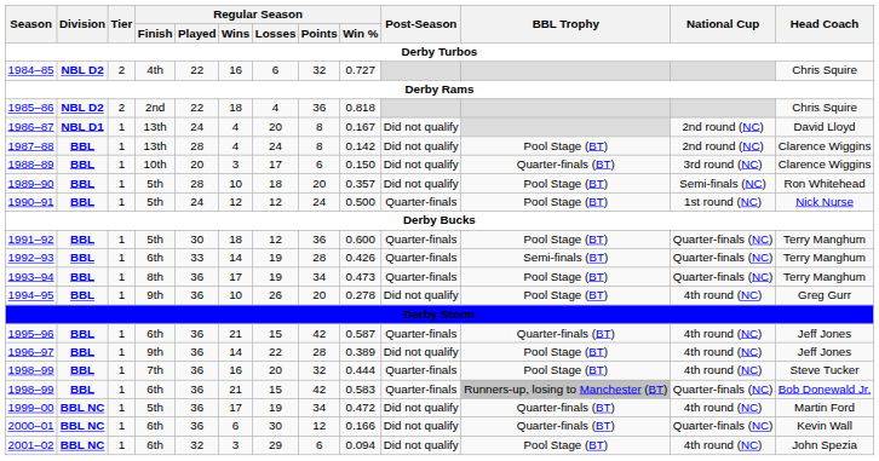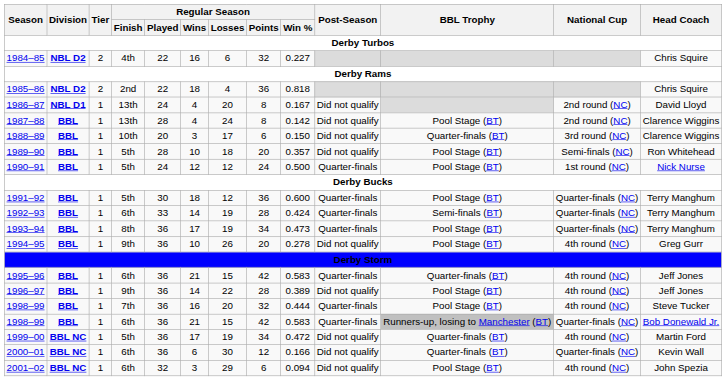 <table class="wikitable" style="font-size:100%;">
 <tr bgcolor="#efefef">
 <th rowspan="2">Season</th>
 <th rowspan="2">Division</th>
 <th rowspan="2">Tier</th>
 <th colspan="6">Regular Season</th>
 <th rowspan="2">Post-Season</th>
 <th rowspan="2">BBL Trophy</th>
 <th rowspan="2">National Cup</th>
 <th rowspan="2">Head Coach</th>
 </tr>
 <tr>
 <th>Finish</th>
 <th>Played</th>
 <th>Wins</th>
 <th>Losses</th>
 <th>Points</th>
 <th>Win %</th>
 </tr>
 <tr>
 <td colspan="13" align=center bgcolor="white"><span><strong>Derby Turbos</strong></span></td>
 </tr>
 <tr>
 <td style="text-align:center;"><a href='#'>1984–85</a></td>
 <td style="text-align:center;"><strong><a href='#'>NBL D2</a></strong></td>
 <td style="text-align:center;">2</td>
 <td style="text-align:center;">4th</td>
 <td style="text-align:center;">22</td>
 <td style="text-align:center;">16</td>
 <td style="text-align:center;">6</td>
 <td style="text-align:center;">32</td>
-<td style="text-align:center;">0.727</td>
+<td style="text-align:center;">0.227</td>
 <td style="text-align:center;"bgcolor=#DCDCDC></td>
 <td style="text-align:center;"bgcolor=#DCDCDC></td>
 <td style="text-align:center;"bgcolor=#DCDCDC></td>
 <td style="text-align:center;">Chris Squire</td>
 </tr>
 <tr>
 <td colspan="13" align=center bgcolor="white"><span><strong>Derby Rams</strong></span></td>
 </tr>
 <tr>
 <td style="text-align:center;"><a href='#'>1985–86</a></td>
 <td style="text-align:center;"><strong><a href='#'>NBL D2</a></strong></td>
 <td style="text-align:center;">2</td>
 <td style="text-align:center;">2nd</td>
 <td style="text-align:center;">22</td>
 <td style="text-align:center;">18</td>
 <td style="text-align:center;">4</td>
 <td style="text-align:center;">36</td>
 <td style="text-align:center;">0.818</td>
 <td style="text-align:center;"bgcolor=#DCDCDC></td>
 <td style="text-align:center;"bgcolor=#DCDCDC></td>
 <td style="text-align:center;"bgcolor=#DCDCDC></td>
 <td style="text-align:center;">Chris Squire</td>
 </tr>
 <tr>
 <td style="text-align:center;"><a href='#'>1986–87</a></td>
 <td style="text-align:center;"><strong><a href='#'>NBL D1</a></strong></td>
 <td style="text-align:center;">1</td>
 <td style="text-align:center;">13th</td>
 <td style="text-align:center;">24</td>
 <td style="text-align:center;">4</td>
 <td style="text-align:center;">20</td>
 <td style="text-align:center;">8</td>
 <td style="text-align:center;">0.167</td>
 <td style="text-align:center;">Did not qualify</td>
 <td style="text-align:center;"bgcolor=#DCDCDC></td>
 <td style="text-align:center;">2nd round (<a href='#'>NC</a>)</td>
 <td style="text-align:center;">David Lloyd</td>
 </tr>
 <tr>
 <td style="text-align:center;"><a href='#'>1987–88</a></td>
 <td style="text-align:center;"><strong><a href='#'>BBL</a></strong></td>
 <td style="text-align:center;">1</td>
 <td style="text-align:center;">13th</td>
 <td style="text-align:center;">28</td>
 <td style="text-align:center;">4</td>
 <td style="text-align:center;">24</td>
 <td style="text-align:center;">8</td>
 <td style="text-align:center;">0.142</td>
 <td style="text-align:center;">Did not qualify</td>
 <td style="text-align:center;">Pool Stage (<a href='#'>BT</a>)</td>
 <td style="text-align:center;">2nd round (<a href='#'>NC</a>)</td>
 <td style="text-align:center;">Clarence Wiggins</td>
 </tr>
 <tr>
 <td style="text-align:center;"><a href='#'>1988–89</a></td>
 <td style="text-align:center;"><strong><a href='#'>BBL</a></strong></td>
 <td style="text-align:center;">1</td>
 <td style="text-align:center;">10th</td>
 <td style="text-align:center;">20</td>
 <td style="text-align:center;">3</td>
 <td style="text-align:center;">17</td>
 <td style="text-align:center;">6</td>
 <td style="text-align:center;">0.150</td>
 <td style="text-align:center;">Did not qualify</td>
 <td style="text-align:center;">Quarter-finals (<a href='#'>BT</a>)</td>
 <td style="text-align:center;">3rd round (<a href='#'>NC</a>)</td>
 <td style="text-align:center;">Clarence Wiggins</td>
 </tr>
 <tr>
 <td style="text-align:center;"><a href='#'>1989–90</a></td>
 <td style="text-align:center;"><strong><a href='#'>BBL</a></strong></td>
 <td style="text-align:center;">1</td>
 <td style="text-align:center;">5th</td>
 <td style="text-align:center;">28</td>
 <td style="text-align:center;">10</td>
 <td style="text-align:center;">18</td>
 <td style="text-align:center;">20</td>
 <td style="text-align:center;">0.357</td>
 <td style="text-align:center;">Did not qualify</td>
 <td style="text-align:center;">Pool Stage (<a href='#'>BT</a>)</td>
 <td style="text-align:center;">Semi-finals (<a href='#'>NC</a>)</td>
 <td style="text-align:center;">Ron Whitehead</td>
 </tr>
 <tr>
 <td style="text-align:center;"><a href='#'>1990–91</a></td>
 <td style="text-align:center;"><strong><a href='#'>BBL</a></strong></td>
 <td style="text-align:center;">1</td>
 <td style="text-align:center;">5th</td>
 <td style="text-align:center;">24</td>
 <td style="text-align:center;">12</td>
 <td style="text-align:center;">12</td>
 <td style="text-align:center;">24</td>
 <td style="text-align:center;">0.500</td>
 <td style="text-align:center;">Quarter-finals</td>
 <td style="text-align:center;">Pool Stage (<a href='#'>BT</a>)</td>
 <td style="text-align:center;">1st round (<a href='#'>NC</a>)</td>
 <td style="text-align:center;"><a href='#'>Nick Nurse</a></td>
 </tr>
 <tr>
 <td colspan="13" align=center bgcolor="white"><span><strong>Derby Bucks</strong></span></td>
 </tr>
 <tr>
 <td style="text-align:center;"><a href='#'>1991–92</a></td>
 <td style="text-align:center;"><strong><a href='#'>BBL</a></strong></td>
 <td style="text-align:center;">1</td>
 <td style="text-align:center;">5th</td>
 <td style="text-align:center;">30</td>
 <td style="text-align:center;">18</td>
 <td style="text-align:center;">12</td>
 <td style="text-align:center;">36</td>
 <td style="text-align:center;">0.600</td>
 <td style="text-align:center;">Quarter-finals</td>
 <td style="text-align:center;">Pool Stage (<a href='#'>BT</a>)</td>
 <td style="text-align:center;">Quarter-finals (<a href='#'>NC</a>)</td>
 <td style="text-align:center;">Terry Manghum</td>
 </tr>
 <tr>
 <td style="text-align:center;"><a href='#'>1992–93</a></td>
 <td style="text-align:center;"><strong><a href='#'>BBL</a></strong></td>
 <td style="text-align:center;">1</td>
 <td style="text-align:center;">6th</td>
 <td style="text-align:center;">33</td>
 <td style="text-align:center;">14</td>
 <td style="text-align:center;">19</td>
 <td style="text-align:center;">28</td>
-<td style="text-align:center;">0.426</td>
+<td style="text-align:center;">0.424</td>
 <td style="text-align:center;">Quarter-finals</td>
 <td style="text-align:center;">Semi-finals (<a href='#'>BT</a>)</td>
 <td style="text-align:center;">Quarter-finals (<a href='#'>NC</a>)</td>
 <td style="text-align:center;">Terry Manghum</td>
 </tr>
 <tr>
 <td style="text-align:center;"><a href='#'>1993–94</a></td>
 <td style="text-align:center;"><strong><a href='#'>BBL</a></strong></td>
 <td style="text-align:center;">1</td>
 <td style="text-align:center;">8th</td>
 <td style="text-align:center;">36</td>
 <td style="text-align:center;">17</td>
 <td style="text-align:center;">19</td>
 <td style="text-align:center;">34</td>
 <td style="text-align:center;">0.473</td>
 <td style="text-align:center;">Quarter-finals</td>
 <td style="text-align:center;">Pool Stage (<a href='#'>BT</a>)</td>
 <td style="text-align:center;">Quarter-finals (<a href='#'>NC</a>)</td>
 <td style="text-align:center;">Terry Manghum</td>
 </tr>
 <tr>
 <td style="text-align:center;"><a href='#'>1994–95</a></td>
 <td style="text-align:center;"><strong><a href='#'>BBL</a></strong></td>
 <td style="text-align:center;">1</td>
 <td style="text-align:center;">9th</td>
 <td style="text-align:center;">36</td>
 <td style="text-align:center;">10</td>
 <td style="text-align:center;">26</td>
 <td style="text-align:center;">20</td>
 <td style="text-align:center;">0.278</td>
 <td style="text-align:center;">Did not qualify</td>
 <td style="text-align:center;">Pool Stage (<a href='#'>BT</a>)</td>
 <td style="text-align:center;">4th round (<a href='#'>NC</a>)</td>
 <td style="text-align:center;">Greg Gurr</td>
 </tr>
 <tr>
 <td colspan="13" align=center bgcolor="blue"><span><strong>Derby Storm</strong></span></td>
 </tr>
 <tr>
 <td style="text-align:center;"><a href='#'>1995–96</a></td>
 <td style="text-align:center;"><strong><a href='#'>BBL</a></strong></td>
 <td style="text-align:center;">1</td>
 <td style="text-align:center;">6th</td>
 <td style="text-align:center;">36</td>
 <td style="text-align:center;">21</td>
 <td style="text-align:center;">15</td>
 <td style="text-align:center;">42</td>
-<td style="text-align:center;">0.587</td>
+<td style="text-align:center;">0.583</td>
 <td style="text-align:center;">Quarter-finals</td>
 <td style="text-align:center;">Quarter-finals (<a href='#'>BT</a>)</td>
 <td style="text-align:center;">4th round (<a href='#'>NC</a>)</td>
 <td style="text-align:center;">Jeff Jones</td>
 </tr>
 <tr>
 <td style="text-align:center;"><a href='#'>1996–97</a></td>
 <td style="text-align:center;"><strong><a href='#'>BBL</a></strong></td>
 <td style="text-align:center;">1</td>
 <td style="text-align:center;">9th</td>
 <td style="text-align:center;">36</td>
 <td style="text-align:center;">14</td>
 <td style="text-align:center;">22</td>
 <td style="text-align:center;">28</td>
 <td style="text-align:center;">0.389</td>
 <td style="text-align:center;">Did not qualify</td>
 <td style="text-align:center;">Pool Stage (<a href='#'>BT</a>)</td>
 <td style="text-align:center;">4th round (<a href='#'>NC</a>)</td>
 <td style="text-align:center;">Jeff Jones</td>
 </tr>
 <tr>
 <td style="text-align:center;"><a href='#'>1998–99</a></td>
 <td style="text-align:center;"><strong><a href='#'>BBL</a></strong></td>
 <td style="text-align:center;">1</td>
 <td style="text-align:center;">7th</td>
 <td style="text-align:center;">36</td>
 <td style="text-align:center;">16</td>
 <td style="text-align:center;">20</td>
 <td style="text-align:center;">32</td>
 <td style="text-align:center;">0.444</td>
 <td style="text-align:center;">Quarter-finals</td>
 <td style="text-align:center;">Pool Stage (<a href='#'>BT</a>)</td>
 <td style="text-align:center;">4th round (<a href='#'>NC</a>)</td>
 <td style="text-align:center;">Steve Tucker</td>
 </tr>
 <tr>
 <td style="text-align:center;"><a href='#'>1998–99</a></td>
 <td style="text-align:center;"><strong><a href='#'>BBL</a></strong></td>
 <td style="text-align:center;">1</td>
 <td style="text-align:center;">6th</td>
 <td style="text-align:center;">36</td>
 <td style="text-align:center;">21</td>
 <td style="text-align:center;">15</td>
 <td style="text-align:center;">42</td>
 <td style="text-align:center;">0.583</td>
 <td style="text-align:center;">Quarter-finals</td>
 <td style="text-align:center;"bgcolor=silver>Runners-up, losing to <a href='#'>Manchester</a> (<a href='#'>BT</a>)</td>
 <td style="text-align:center;">Quarter-finals (<a href='#'>NC</a>)</td>
 <td style="text-align:center;"><a href='#'>Bob Donewald Jr.</a></td>
 </tr>
 <tr>
 <td style="text-align:center;"><a href='#'>1999–00</a></td>
 <td style="text-align:center;"><strong><a href='#'>BBL NC</a></strong></td>
 <td style="text-align:center;">1</td>
 <td style="text-align:center;">5th</td>
 <td style="text-align:center;">36</td>
 <td style="text-align:center;">17</td>
 <td style="text-align:center;">19</td>
 <td style="text-align:center;">34</td>
 <td style="text-align:center;">0.472</td>
 <td style="text-align:center;">Did not qualify</td>
 <td style="text-align:center;">Quarter-finals (<a href='#'>BT</a>)</td>
 <td style="text-align:center;">4th round (<a href='#'>NC</a>)</td>
 <td style="text-align:center;">Martin Ford</td>
 </tr>
 <tr>
 <td style="text-align:center;"><a href='#'>2000–01</a></td>
 <td style="text-align:center;"><strong><a href='#'>BBL NC</a></strong></td>
 <td style="text-align:center;">1</td>
 <td style="text-align:center;">6th</td>
 <td style="text-align:center;">36</td>
 <td style="text-align:center;">6</td>
 <td style="text-align:center;">30</td>
 <td style="text-align:center;">12</td>
 <td style="text-align:center;">0.166</td>
 <td style="text-align:center;">Did not qualify</td>
 <td style="text-align:center;">Quarter-finals (<a href='#'>BT</a>)</td>
 <td style="text-align:center;">Quarter-finals (<a href='#'>NC</a>)</td>
 <td style="text-align:center;">Kevin Wall</td>
 </tr>
 <tr>
 <td style="text-align:center;"><a href='#'>2001–02</a></td>
 <td style="text-align:center;"><strong><a href='#'>BBL NC</a></strong></td>
 <td style="text-align:center;">1</td>
 <td style="text-align:center;">6th</td>
 <td style="text-align:center;">32</td>
 <td style="text-align:center;">3</td>
 <td style="text-align:center;">29</td>
 <td style="text-align:center;">6</td>
 <td style="text-align:center;">0.094</td>
 <td style="text-align:center;">Did not qualify</td>
 <td style="text-align:center;">Pool Stage (<a href='#'>BT</a>)</td>
 <td style="text-align:center;">4th round (<a href='#'>NC</a>)</td>
 <td style="text-align:center;">John Spezia</td>
 </tr>
 </table>
